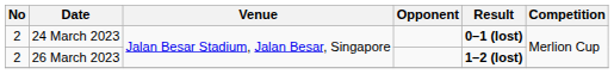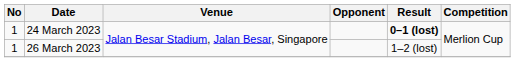 <table class="wikitable">
 <tr>
 <th>No</th>
 <th>Date</th>
 <th>Venue</th>
 <th>Opponent</th>
 <th>Result</th>
 <th>Competition</th>
 </tr>
 <tr>
-<td align="center">2</td>
+<td align="center">1</td>
 <td>24 March 2023</td>
 <td rowspan="2"><a href='#'>Jalan Besar Stadium</a>, <a href='#'>Jalan Besar</a>, Singapore</td>
 <td></td>
 <td align="center"><strong>0–1 (lost)</strong></td>
 <td rowspan="2">Merlion Cup</td>
 </tr>
 <tr>
-<td align="center">2</td>
+<td align="center">1</td>
 <td>26 March 2023</td>
 <td></td>
-<td align="center"><strong>1–2 (lost)</strong></td>
+<td align="center">1–2 (lost)</td>
 </tr>
 <tr>
 </tr>
 </table>
